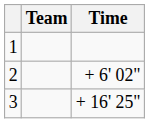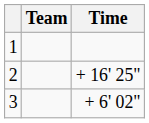 <table class="wikitable">
 <tr>
 <th></th>
 <th>Team</th>
 <th>Time</th>
 </tr>
 <tr>
 <td>1</td>
 <td><strong></strong></td>
 <td align="right"></td>
 </tr>
 <tr>
 <td>2</td>
 <td></td>
-<td align="right">+ 6' 02"</td>
+<td align="right">+ 16' 25"</td>
 </tr>
 <tr>
 <td>3</td>
 <td></td>
-<td align="right">+ 16' 25"</td>
+<td align="right">+ 6' 02"</td>
 </tr>
 </table>
